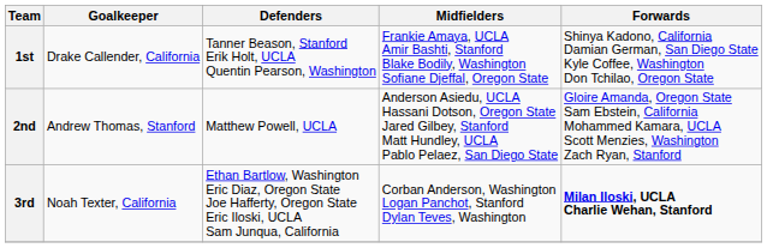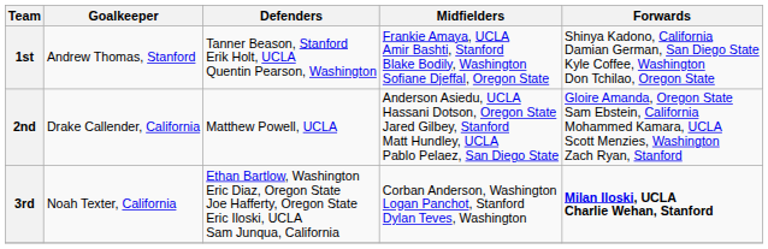 <table class="wikitable" style="font-size:90%;">
 <tr style="background:#cccccc;">
 <th>Team</th>
 <th>Goalkeeper</th>
 <th>Defenders</th>
 <th>Midfielders</th>
 <th>Forwards</th>
 </tr>
 <tr>
 <th align="center">1st</th>
-<td> Drake Callender, <a href='#'>California</a></td>
+<td> Andrew Thomas, <a href='#'>Stanford</a></td>
 <td> Tanner Beason, <a href='#'>Stanford</a><br> Erik Holt, <a href='#'>UCLA</a><br> Quentin Pearson, <a href='#'>Washington</a></td>
 <td> <a href='#'>Frankie Amaya</a>, <a href='#'>UCLA</a><br> <a href='#'>Amir Bashti</a>, <a href='#'>Stanford</a><br> <a href='#'>Blake Bodily</a>, <a href='#'>Washington</a><br> <a href='#'>Sofiane Djeffal</a>, <a href='#'>Oregon State</a></td>
 <td> Shinya Kadono, <a href='#'>California</a><br> Damian German, <a href='#'>San Diego State</a><br> Kyle Coffee, <a href='#'>Washington</a><br> Don Tchilao, <a href='#'>Oregon State</a></td>
 </tr>
 <tr>
 <th align="center">2nd</th>
-<td> Andrew Thomas, <a href='#'>Stanford</a></td>
+<td> Drake Callender, <a href='#'>California</a></td>
 <td> Matthew Powell, <a href='#'>UCLA</a></td>
 <td> Anderson Asiedu, <a href='#'>UCLA</a><br> Hassani Dotson, <a href='#'>Oregon State</a><br> Jared Gilbey, <a href='#'>Stanford</a><br> Matt Hundley, <a href='#'>UCLA</a><br> Pablo Pelaez, <a href='#'>San Diego State</a></td>
 <td> <a href='#'>Gloire Amanda</a>, <a href='#'>Oregon State</a><br> Sam Ebstein, <a href='#'>California</a><br> Mohammed Kamara, <a href='#'>UCLA</a><br> Scott Menzies, <a href='#'>Washington</a><br> Zach Ryan, <a href='#'>Stanford</a></td>
 </tr>
 <tr>
 <th align="center">3rd</th>
 <td> Noah Texter, <a href='#'>California</a></td>
 <td> <a href='#'>Ethan Bartlow</a>, Washington<br> Eric Diaz, Oregon State<br> Joe Hafferty, Oregon State<br> Eric Iloski, UCLA<br> Sam Junqua, California<br></td>
 <td> Corban Anderson, Washington<br> <a href='#'>Logan Panchot</a>, Stanford<br> <a href='#'>Dylan Teves</a>, Washington</td>
 <td><strong> <a href='#'>Milan Iloski</a>, UCLA<br> Charlie Wehan, Stanford</strong></td>
 </tr>
 <tr>
 </tr>
 </table>
